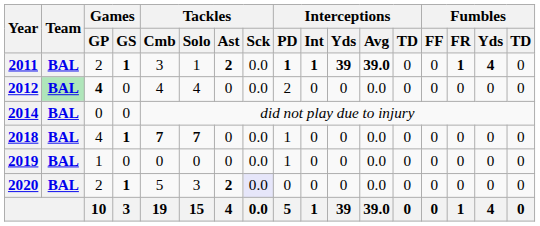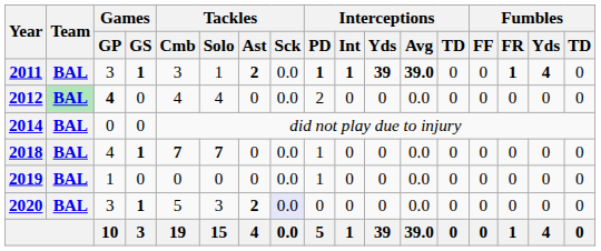 <table class="wikitable" style="text-align:center;">
 <tr>
 <th rowspan="2">Year</th>
 <th rowspan="2">Team</th>
 <th colspan="2">Games</th>
 <th colspan="4">Tackles</th>
 <th colspan="5">Interceptions</th>
 <th colspan="4">Fumbles</th>
 </tr>
 <tr>
 <th>GP</th>
 <th>GS</th>
 <th>Cmb</th>
 <th>Solo</th>
 <th>Ast</th>
 <th>Sck</th>
 <th>PD</th>
 <th>Int</th>
 <th>Yds</th>
 <th>Avg</th>
 <th>TD</th>
 <th>FF</th>
 <th>FR</th>
 <th>Yds</th>
 <th>TD</th>
 </tr>
 <tr>
 <th><a href='#'>2011</a></th>
 <th><a href='#'>BAL</a></th>
-<td>2</td>
+<td>3</td>
 <td><strong>1</strong></td>
 <td>3</td>
 <td>1</td>
 <td><strong>2</strong></td>
 <td>0.0</td>
 <td><strong>1</strong></td>
 <td><strong>1</strong></td>
 <td><strong>39</strong></td>
 <td><strong>39.0</strong></td>
 <td>0</td>
 <td>0</td>
 <td><strong>1</strong></td>
 <td><strong>4</strong></td>
 <td>0</td>
 </tr>
 <tr>
 <th><a href='#'>2012</a></th>
 <th style="background:#afe6ba;"><a href='#'>BAL</a></th>
 <td><strong>4</strong></td>
 <td>0</td>
 <td>4</td>
 <td>4</td>
 <td>0</td>
 <td>0.0</td>
 <td>2</td>
 <td>0</td>
 <td>0</td>
 <td>0.0</td>
 <td>0</td>
 <td>0</td>
 <td>0</td>
 <td>0</td>
 <td>0</td>
 </tr>
 <tr>
 <th><a href='#'>2014</a></th>
 <th><a href='#'>BAL</a></th>
 <td>0</td>
 <td>0</td>
 <td colspan="13"><em>did not play due to injury</em></td>
 </tr>
 <tr>
 <th><a href='#'>2018</a></th>
 <th><a href='#'>BAL</a></th>
 <td>4</td>
 <td><strong>1</strong></td>
 <td><strong>7</strong></td>
 <td><strong>7</strong></td>
 <td>0</td>
 <td>0.0</td>
 <td>1</td>
 <td>0</td>
 <td>0</td>
 <td>0.0</td>
 <td>0</td>
 <td>0</td>
 <td>0</td>
 <td>0</td>
 <td>0</td>
 </tr>
 <tr>
 <th><a href='#'>2019</a></th>
 <th><a href='#'>BAL</a></th>
 <td>1</td>
 <td>0</td>
 <td>0</td>
 <td>0</td>
 <td>0</td>
 <td>0.0</td>
 <td>1</td>
 <td>0</td>
 <td>0</td>
 <td>0.0</td>
 <td>0</td>
 <td>0</td>
 <td>0</td>
 <td>0</td>
 <td>0</td>
 </tr>
 <tr>
 <th><a href='#'>2020</a></th>
 <th><a href='#'>BAL</a></th>
-<td>2</td>
+<td>3</td>
 <td><strong>1</strong></td>
 <td>5</td>
 <td>3</td>
 <td><strong>2</strong></td>
 <td style="background: lavender;">0.0</td>
 <td>0</td>
 <td>0</td>
 <td>0</td>
 <td>0.0</td>
 <td>0</td>
 <td>0</td>
 <td>0</td>
 <td>0</td>
 <td>0</td>
 </tr>
 <tr>
 <th colspan="2"></th>
 <th>10</th>
 <th>3</th>
 <th>19</th>
 <th>15</th>
 <th>4</th>
 <th>0.0</th>
 <th>5</th>
 <th>1</th>
 <th>39</th>
 <th>39.0</th>
 <th>0</th>
 <th>0</th>
 <th>1</th>
 <th>4</th>
 <th>0</th>
 </tr>
 </table>
